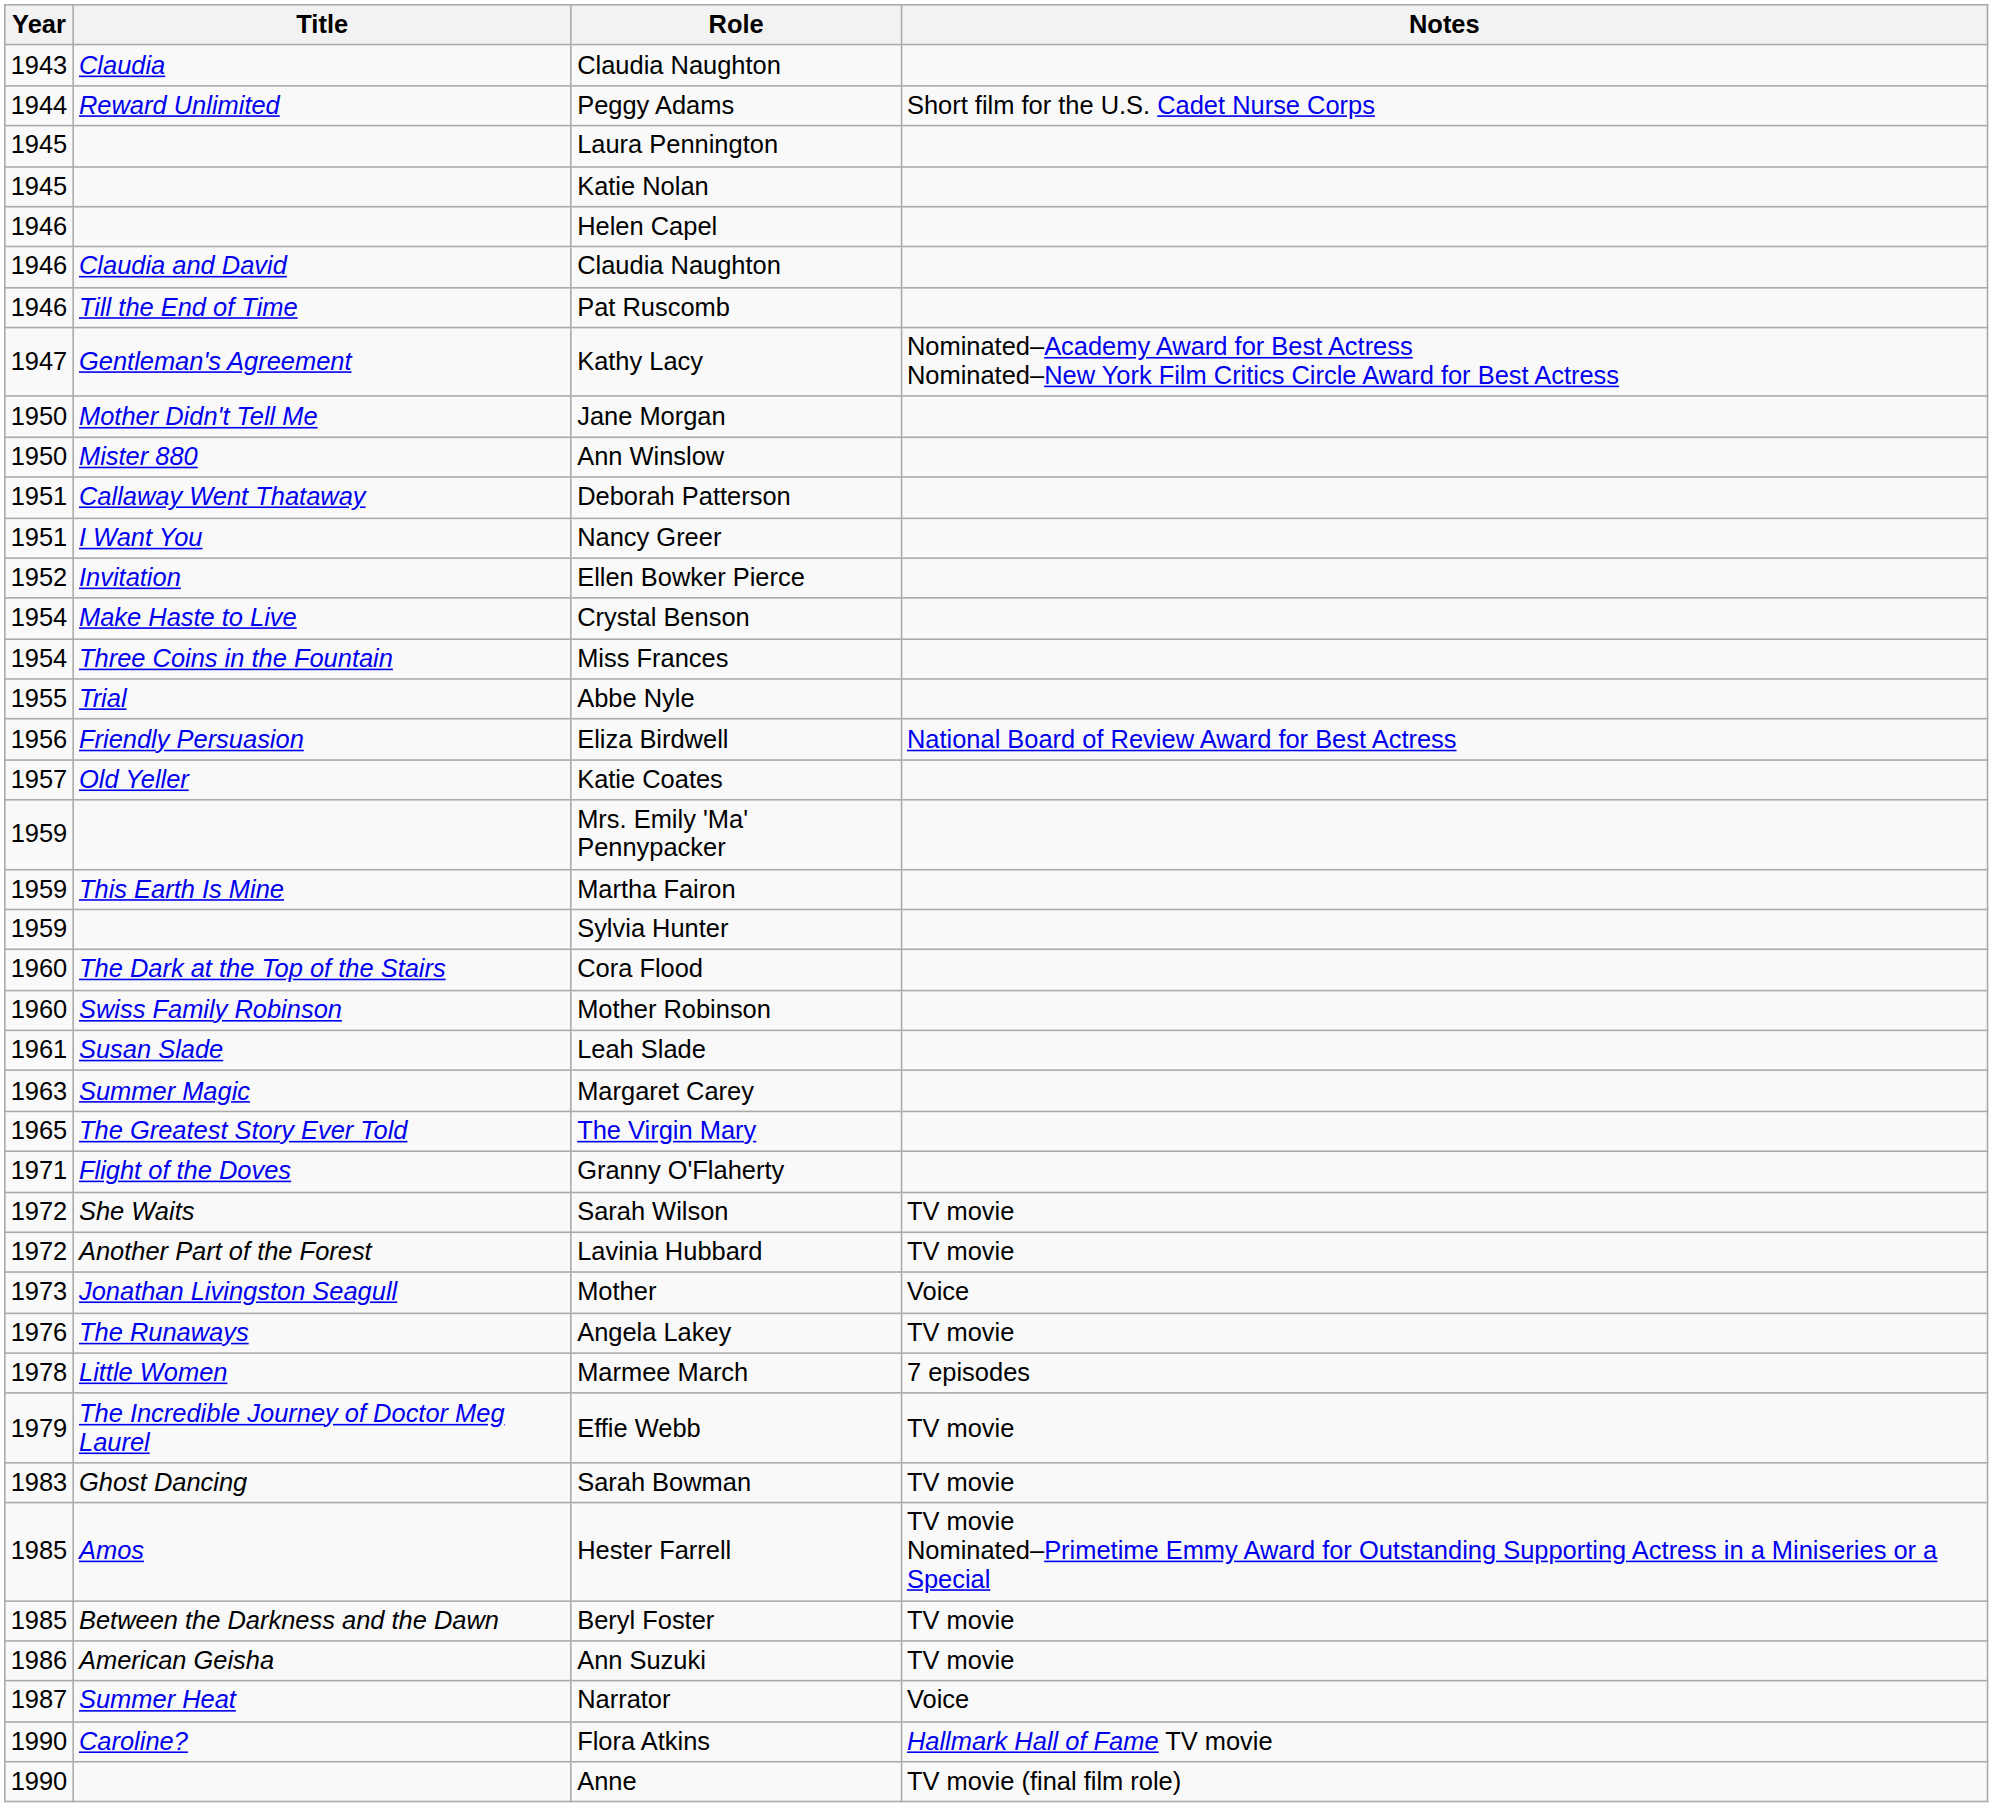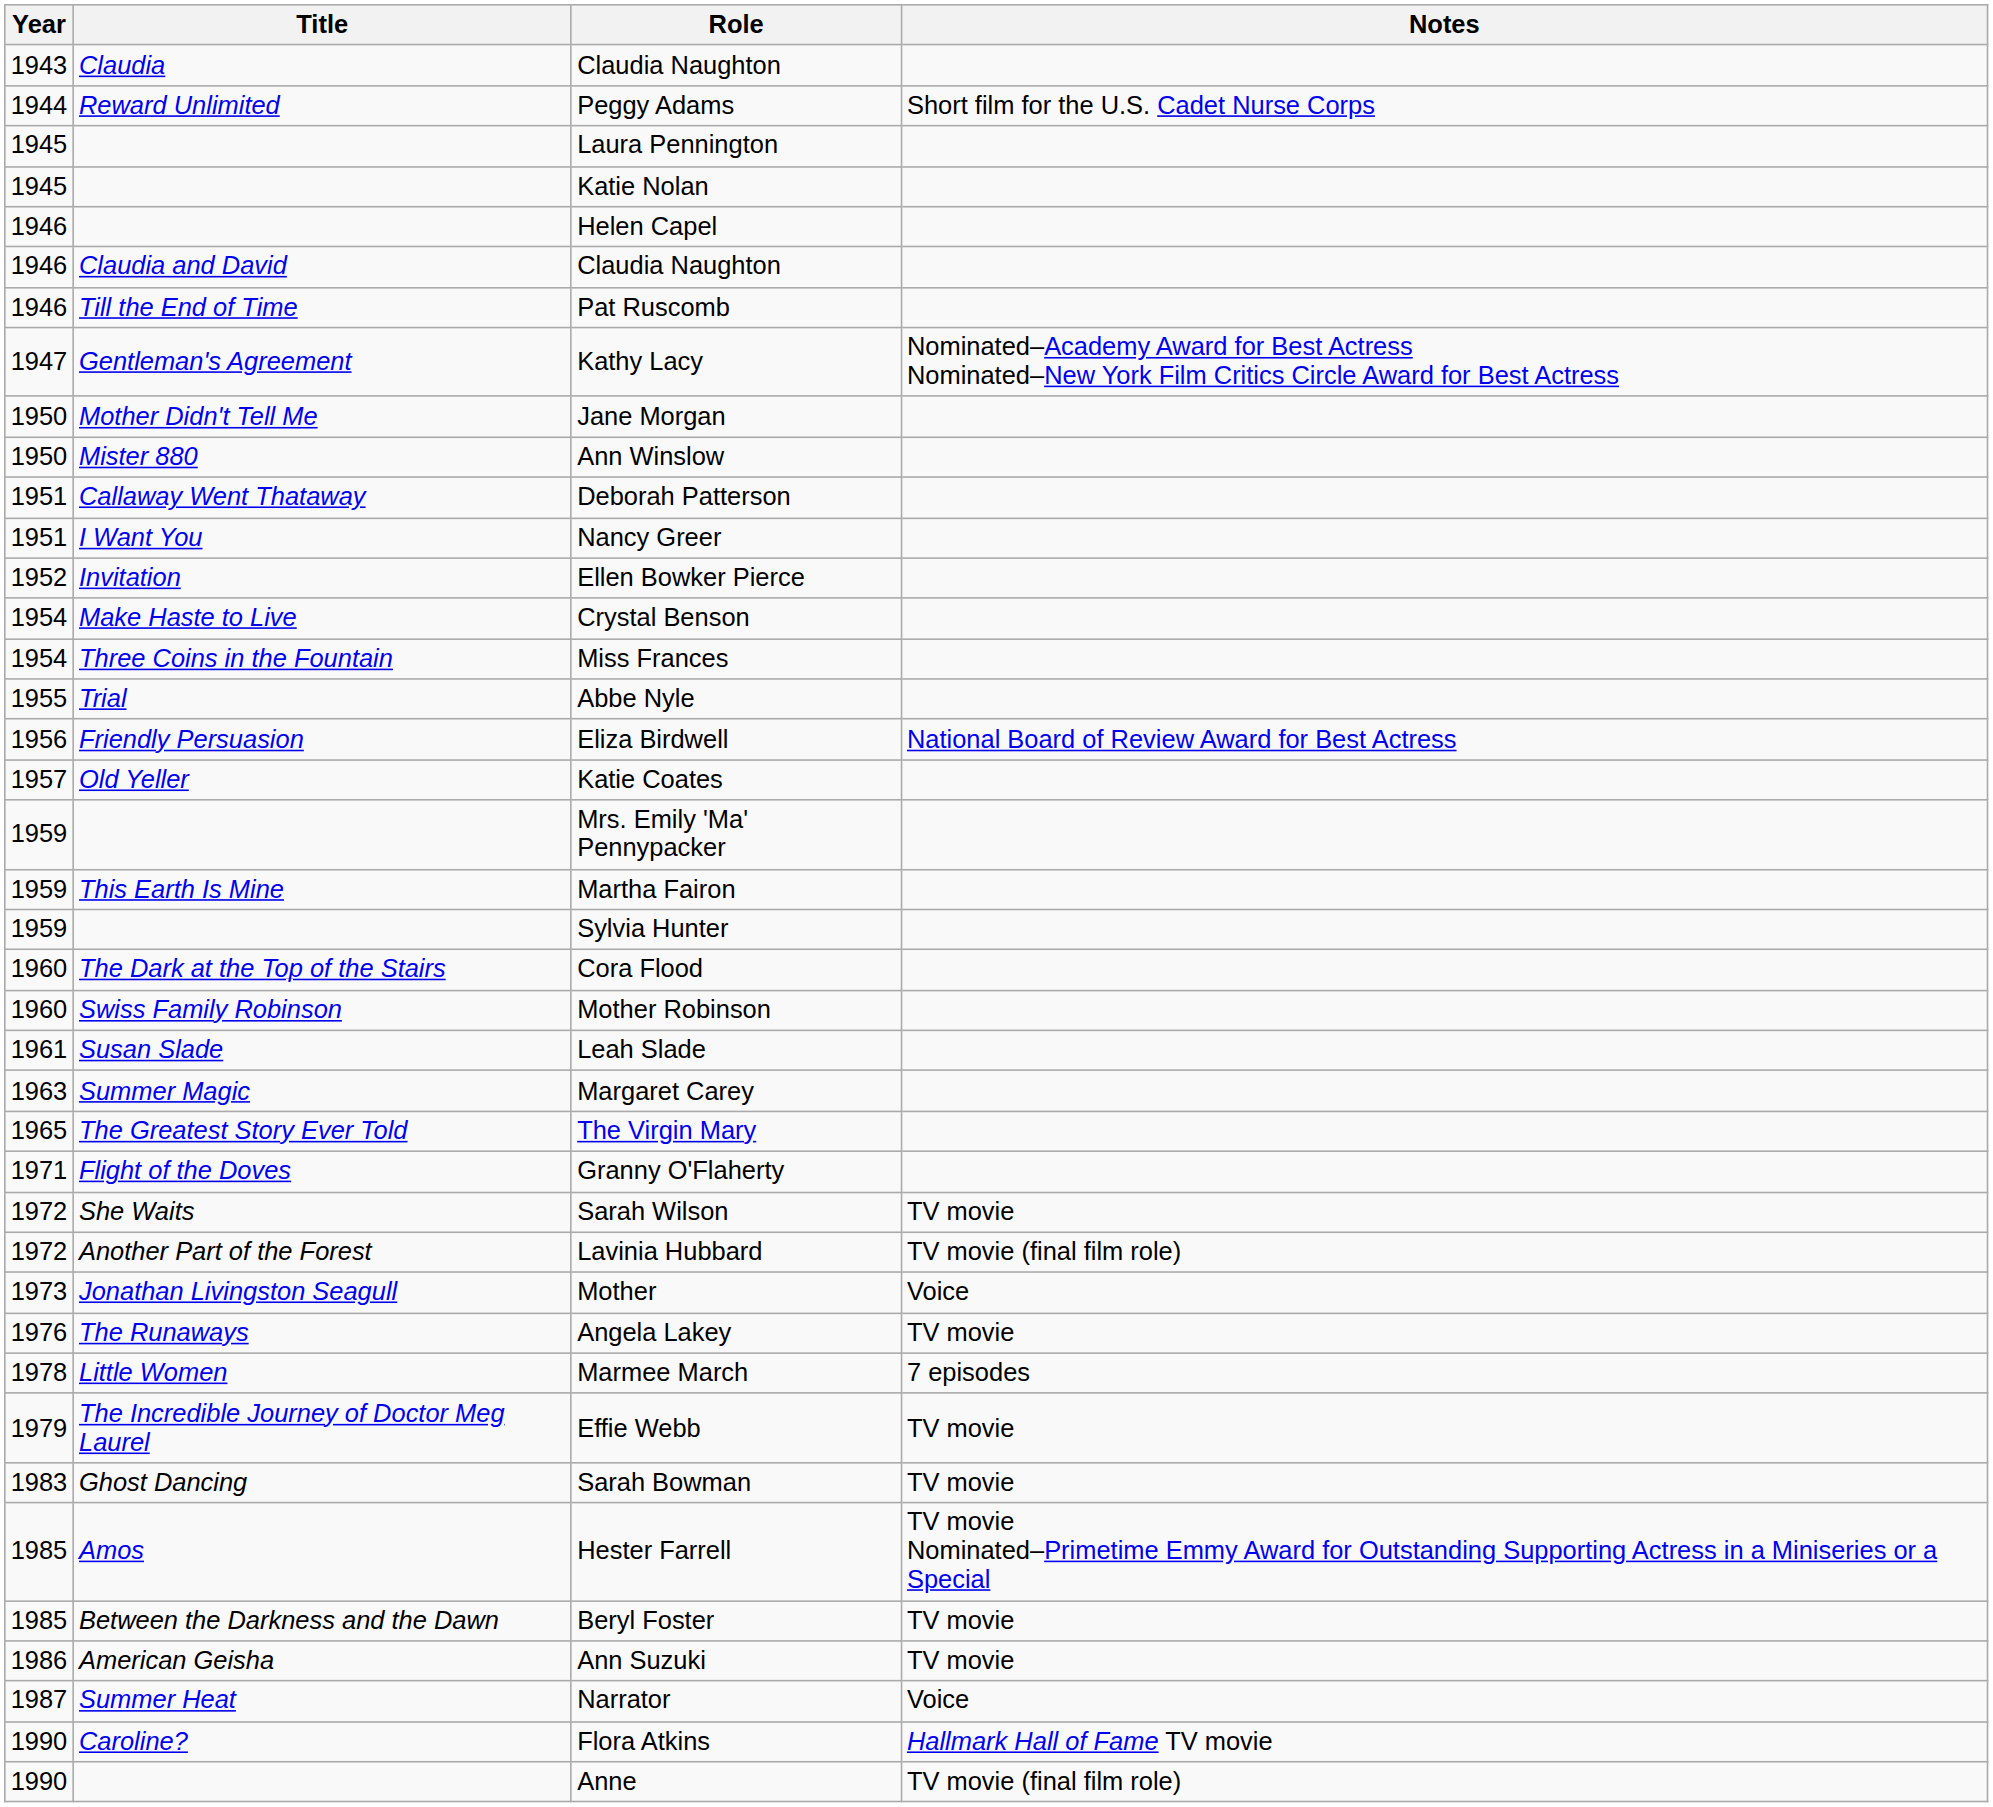 <table class="wikitable sortable">
 <tr>
 <th>Year</th>
 <th>Title</th>
 <th>Role</th>
 <th class="unsortable">Notes</th>
 </tr>
 <tr>
 <td>1943</td>
 <td><em><a href='#'>Claudia</a></em></td>
 <td>Claudia Naughton</td>
 <td></td>
 </tr>
 <tr>
 <td>1944</td>
 <td><em><a href='#'>Reward Unlimited</a></em></td>
 <td>Peggy Adams</td>
 <td>Short film for the U.S. <a href='#'>Cadet Nurse Corps</a></td>
 </tr>
 <tr>
 <td>1945</td>
 <td><em></em></td>
 <td>Laura Pennington</td>
 <td></td>
 </tr>
 <tr>
 <td>1945</td>
 <td><em></em></td>
 <td>Katie Nolan</td>
 <td></td>
 </tr>
 <tr>
 <td>1946</td>
 <td><em></em></td>
 <td>Helen Capel</td>
 <td></td>
 </tr>
 <tr>
 <td>1946</td>
 <td><em><a href='#'>Claudia and David</a></em></td>
 <td>Claudia Naughton</td>
 <td></td>
 </tr>
 <tr>
 <td>1946</td>
 <td><em><a href='#'>Till the End of Time</a></em></td>
 <td>Pat Ruscomb</td>
 <td></td>
 </tr>
 <tr>
 <td>1947</td>
 <td><em><a href='#'>Gentleman's Agreement</a></em></td>
 <td>Kathy Lacy</td>
 <td>Nominated–<a href='#'>Academy Award for Best Actress</a><br>Nominated–<a href='#'>New York Film Critics Circle Award for Best Actress</a></td>
 </tr>
 <tr>
 <td>1950</td>
 <td><em><a href='#'>Mother Didn't Tell Me</a></em></td>
 <td>Jane Morgan</td>
 <td></td>
 </tr>
 <tr>
 <td>1950</td>
 <td><em><a href='#'>Mister 880</a></em></td>
 <td>Ann Winslow</td>
 <td></td>
 </tr>
 <tr>
 <td>1951</td>
 <td><em><a href='#'>Callaway Went Thataway</a></em></td>
 <td>Deborah Patterson</td>
 <td></td>
 </tr>
 <tr>
 <td>1951</td>
 <td><em><a href='#'>I Want You</a></em></td>
 <td>Nancy Greer</td>
 <td></td>
 </tr>
 <tr>
 <td>1952</td>
 <td><em><a href='#'>Invitation</a></em></td>
 <td>Ellen Bowker Pierce</td>
 <td></td>
 </tr>
 <tr>
 <td>1954</td>
 <td><em><a href='#'>Make Haste to Live</a></em></td>
 <td>Crystal Benson</td>
 <td></td>
 </tr>
 <tr>
 <td>1954</td>
 <td><em><a href='#'>Three Coins in the Fountain</a></em></td>
 <td>Miss Frances</td>
 <td></td>
 </tr>
 <tr>
 <td>1955</td>
 <td><em><a href='#'>Trial</a></em></td>
 <td>Abbe Nyle</td>
 <td></td>
 </tr>
 <tr>
 <td>1956</td>
 <td><em><a href='#'>Friendly Persuasion</a></em></td>
 <td>Eliza Birdwell</td>
 <td><a href='#'>National Board of Review Award for Best Actress</a></td>
 </tr>
 <tr>
 <td>1957</td>
 <td><em><a href='#'>Old Yeller</a></em></td>
 <td>Katie Coates</td>
 <td></td>
 </tr>
 <tr>
 <td>1959</td>
 <td><em></em></td>
 <td>Mrs. Emily 'Ma' Pennypacker</td>
 <td></td>
 </tr>
 <tr>
 <td>1959</td>
 <td><em><a href='#'>This Earth Is Mine</a></em></td>
 <td>Martha Fairon</td>
 <td></td>
 </tr>
 <tr>
 <td>1959</td>
 <td><em></em></td>
 <td>Sylvia Hunter</td>
 <td></td>
 </tr>
 <tr>
 <td>1960</td>
 <td><em><a href='#'>The Dark at the Top of the Stairs</a></em></td>
 <td>Cora Flood</td>
 <td></td>
 </tr>
 <tr>
 <td>1960</td>
 <td><em><a href='#'>Swiss Family Robinson</a></em></td>
 <td>Mother Robinson</td>
 <td></td>
 </tr>
 <tr>
 <td>1961</td>
 <td><em><a href='#'>Susan Slade</a></em></td>
 <td>Leah Slade</td>
 <td></td>
 </tr>
 <tr>
 <td>1963</td>
 <td><em><a href='#'>Summer Magic</a></em></td>
 <td>Margaret Carey</td>
 <td></td>
 </tr>
 <tr>
 <td>1965</td>
 <td><em><a href='#'>The Greatest Story Ever Told</a></em></td>
 <td><a href='#'>The Virgin Mary</a></td>
 <td></td>
 </tr>
 <tr>
 <td>1971</td>
 <td><em><a href='#'>Flight of the Doves</a></em></td>
 <td>Granny O'Flaherty</td>
 <td></td>
 </tr>
 <tr>
 <td>1972</td>
 <td><em>She Waits</em></td>
 <td>Sarah Wilson</td>
 <td>TV movie</td>
 </tr>
 <tr>
 <td>1972</td>
 <td><em>Another Part of the Forest</em></td>
 <td>Lavinia Hubbard</td>
-<td>TV movie</td>
+<td>TV movie (final film role)</td>
 </tr>
 <tr>
 <td>1973</td>
 <td><em><a href='#'>Jonathan Livingston Seagull</a></em></td>
 <td>Mother</td>
 <td>Voice</td>
 </tr>
 <tr>
 <td>1976</td>
 <td><em><a href='#'>The Runaways</a></em></td>
 <td>Angela Lakey</td>
 <td>TV movie</td>
 </tr>
 <tr>
 <td>1978</td>
 <td><em><a href='#'>Little Women</a></em></td>
 <td>Marmee March</td>
 <td>7 episodes</td>
 </tr>
 <tr>
 <td>1979</td>
 <td><em><a href='#'>The Incredible Journey of Doctor Meg Laurel</a></em></td>
 <td>Effie Webb</td>
 <td>TV movie</td>
 </tr>
 <tr>
 <td>1983</td>
 <td><em>Ghost Dancing</em></td>
 <td>Sarah Bowman</td>
 <td>TV movie</td>
 </tr>
 <tr>
 <td>1985</td>
 <td><em><a href='#'>Amos</a></em></td>
 <td>Hester Farrell</td>
 <td>TV movie <br> Nominated–<a href='#'>Primetime Emmy Award for Outstanding Supporting Actress in a Miniseries or a Special</a></td>
 </tr>
 <tr>
 <td>1985</td>
 <td><em>Between the Darkness and the Dawn</em></td>
 <td>Beryl Foster</td>
 <td>TV movie</td>
 </tr>
 <tr>
 <td>1986</td>
 <td><em>American Geisha</em></td>
 <td>Ann Suzuki</td>
 <td>TV movie</td>
 </tr>
 <tr>
 <td>1987</td>
 <td><em><a href='#'>Summer Heat</a></em></td>
 <td>Narrator</td>
 <td>Voice</td>
 </tr>
 <tr>
 <td>1990</td>
 <td><em><a href='#'>Caroline?</a></em></td>
 <td>Flora Atkins</td>
 <td><em><a href='#'>Hallmark Hall of Fame</a></em> TV movie</td>
 </tr>
 <tr>
 <td>1990</td>
 <td><em></em></td>
 <td>Anne</td>
 <td>TV movie (final film role)</td>
 </tr>
 </table>
